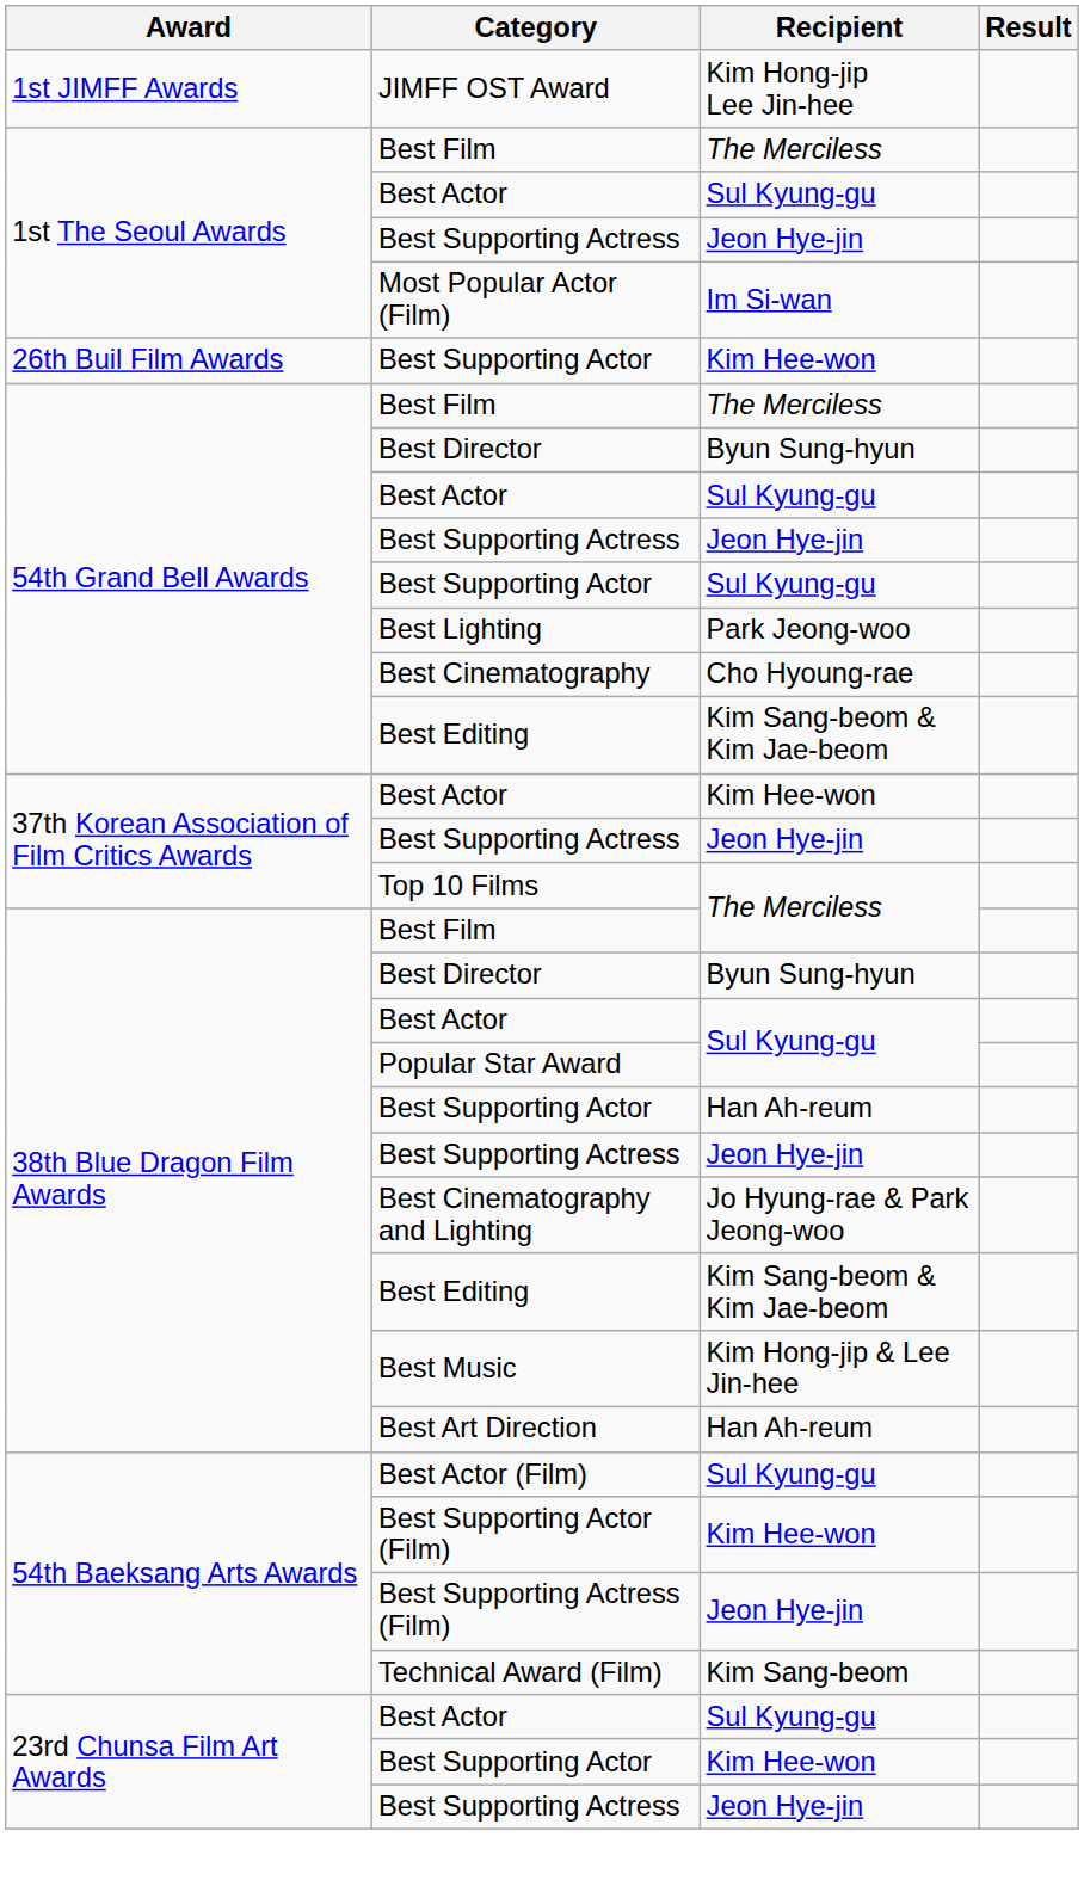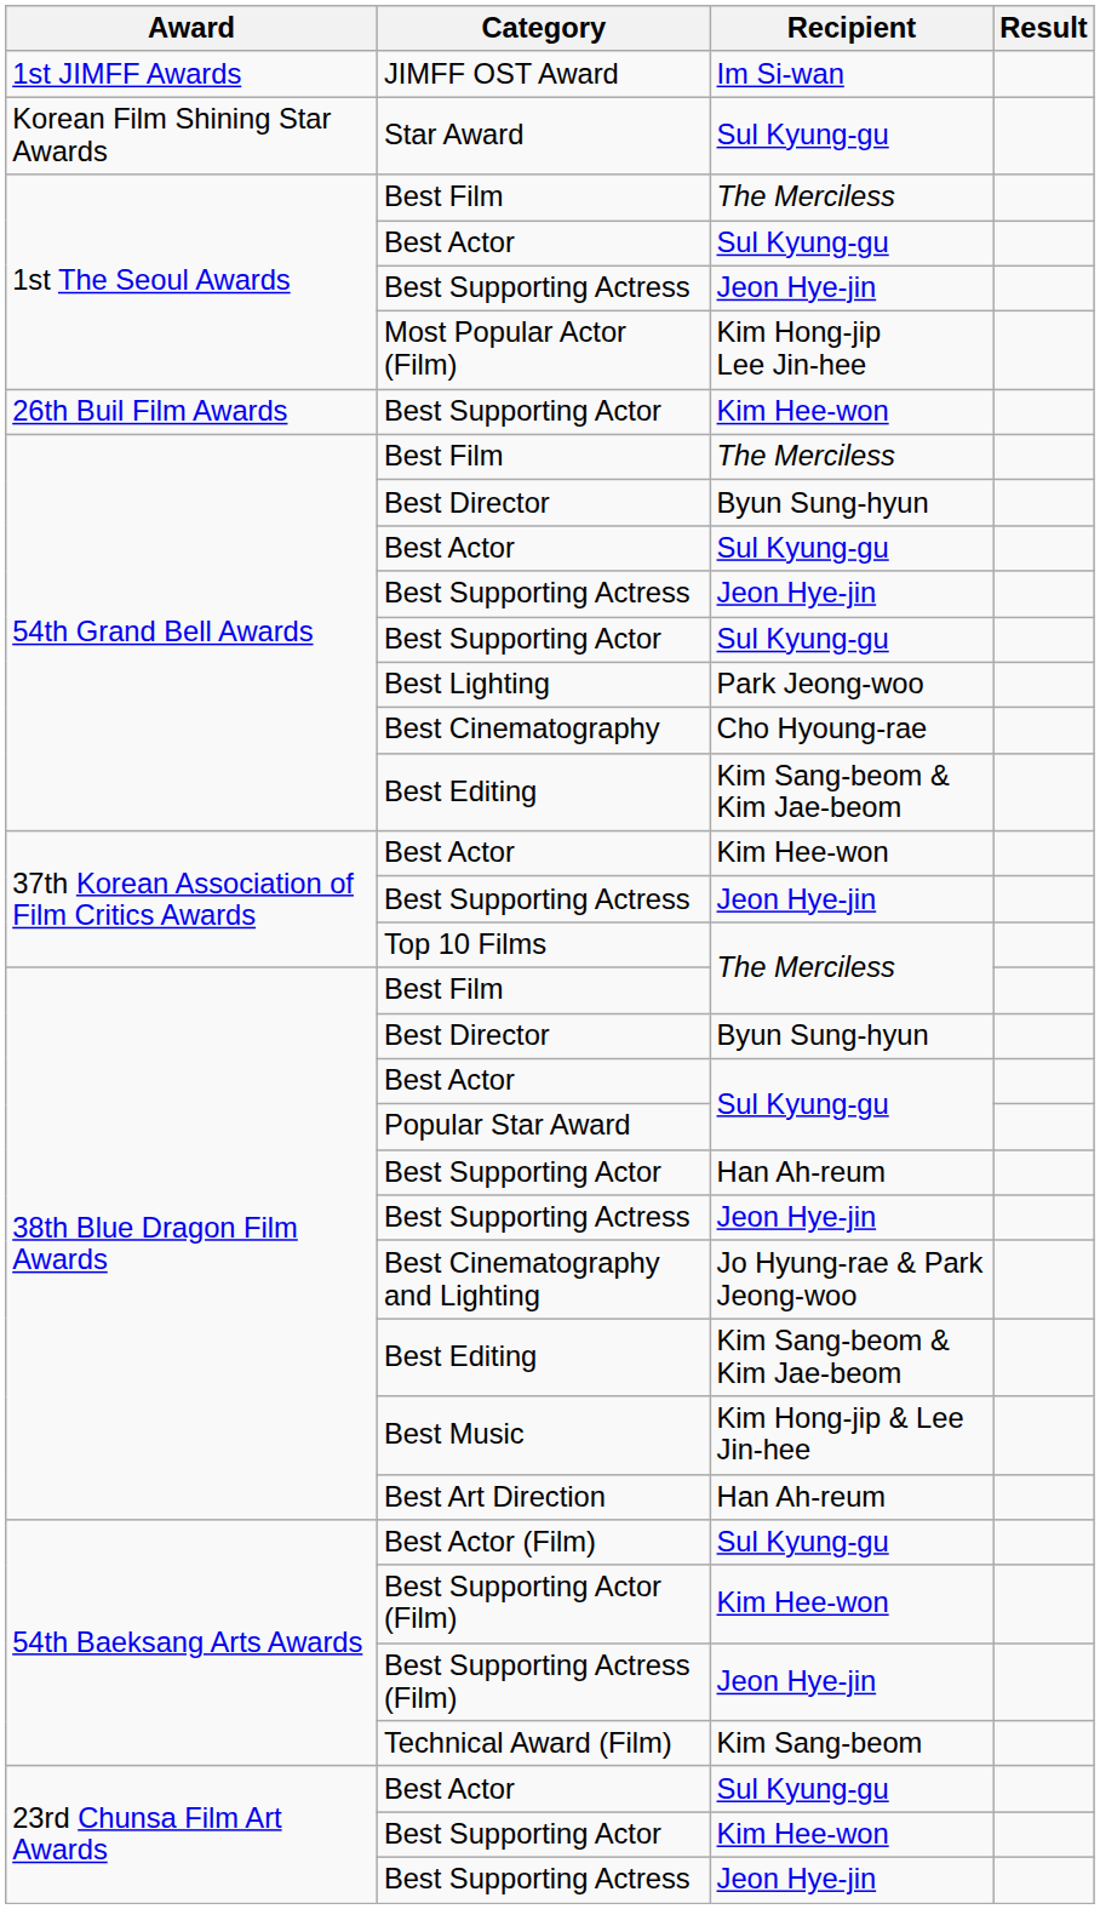 <table class="wikitable sortable">
 <tr>
 <th>Award</th>
 <th>Category</th>
 <th>Recipient</th>
 <th>Result</th>
 </tr>
 <tr>
 <td><a href='#'>1st JIMFF Awards</a></td>
 <td>JIMFF OST Award</td>
-<td>Kim Hong-jip<br>Lee Jin-hee</td>
+<td><a href='#'>Im Si-wan</a></td>
+<td></td>
+</tr>
+<tr>
+<td>Korean Film Shining Star Awards</td>
+<td>Star Award</td>
+<td><a href='#'>Sul Kyung-gu</a></td>
 <td></td>
 </tr>
 <tr>
 <td rowspan=4>1st <a href='#'>The Seoul Awards</a></td>
 <td>Best Film</td>
 <td><em>The Merciless</em></td>
 <td></td>
 </tr>
 <tr>
 <td>Best Actor</td>
 <td><a href='#'>Sul Kyung-gu</a></td>
 <td></td>
 </tr>
 <tr>
 <td>Best Supporting Actress</td>
 <td><a href='#'>Jeon Hye-jin</a></td>
 <td></td>
 </tr>
 <tr>
 <td>Most Popular Actor (Film)</td>
-<td><a href='#'>Im Si-wan</a></td>
+<td>Kim Hong-jip<br>Lee Jin-hee</td>
 <td></td>
 </tr>
 <tr>
 <td><a href='#'>26th Buil Film Awards</a></td>
 <td>Best Supporting Actor</td>
 <td><a href='#'>Kim Hee-won</a></td>
 <td></td>
 </tr>
 <tr>
 <td rowspan=8><a href='#'>54th Grand Bell Awards</a></td>
 <td>Best Film</td>
 <td><em>The Merciless</em></td>
 <td></td>
 </tr>
 <tr>
 <td>Best Director</td>
 <td>Byun Sung-hyun</td>
 <td></td>
 </tr>
 <tr>
 <td>Best Actor</td>
 <td><a href='#'>Sul Kyung-gu</a></td>
 <td></td>
 </tr>
 <tr>
 <td>Best Supporting Actress</td>
 <td><a href='#'>Jeon Hye-jin</a></td>
 <td></td>
 </tr>
 <tr>
 <td>Best Supporting Actor</td>
 <td><a href='#'>Sul Kyung-gu</a></td>
 <td></td>
 </tr>
 <tr>
 <td>Best Lighting</td>
 <td>Park Jeong-woo</td>
 <td></td>
 </tr>
 <tr>
 <td>Best Cinematography</td>
 <td>Cho Hyoung-rae</td>
 <td></td>
 </tr>
 <tr>
 <td>Best Editing</td>
 <td>Kim Sang-beom & Kim Jae-beom</td>
 <td></td>
 </tr>
 <tr>
 <td rowspan=3>37th <a href='#'>Korean Association of Film Critics Awards</a></td>
 <td>Best Actor</td>
 <td>Kim Hee-won</td>
 <td></td>
 </tr>
 <tr>
 <td>Best Supporting Actress</td>
 <td><a href='#'>Jeon Hye-jin</a></td>
 <td></td>
 </tr>
 <tr>
 <td>Top 10 Films</td>
 <td rowspan=2><em>The Merciless</em></td>
 <td></td>
 </tr>
 <tr>
 <td rowspan=10><a href='#'>38th Blue Dragon Film Awards</a></td>
 <td>Best Film</td>
 <td></td>
 </tr>
 <tr>
 <td>Best Director</td>
 <td>Byun Sung-hyun</td>
 <td></td>
 </tr>
 <tr>
 <td>Best Actor</td>
 <td rowspan=2><a href='#'>Sul Kyung-gu</a></td>
 <td></td>
 </tr>
 <tr>
 <td>Popular Star Award</td>
 <td></td>
 </tr>
 <tr>
 <td>Best Supporting Actor</td>
 <td>Han Ah-reum</td>
 <td></td>
 </tr>
 <tr>
 <td>Best Supporting Actress</td>
 <td><a href='#'>Jeon Hye-jin</a></td>
 <td></td>
 </tr>
 <tr>
 <td>Best Cinematography and Lighting</td>
 <td>Jo Hyung-rae & Park Jeong-woo</td>
 <td></td>
 </tr>
 <tr>
 <td>Best Editing</td>
 <td>Kim Sang-beom & Kim Jae-beom</td>
 <td></td>
 </tr>
 <tr>
 <td>Best Music</td>
 <td>Kim Hong-jip & Lee Jin-hee</td>
 <td></td>
 </tr>
 <tr>
 <td>Best Art Direction</td>
 <td>Han Ah-reum</td>
 <td></td>
 </tr>
 <tr>
 <td rowspan=4><a href='#'>54th Baeksang Arts Awards</a></td>
 <td>Best Actor (Film)</td>
 <td><a href='#'>Sul Kyung-gu</a></td>
 <td></td>
 </tr>
 <tr>
 <td>Best Supporting Actor (Film)</td>
 <td><a href='#'>Kim Hee-won</a></td>
 <td></td>
 </tr>
 <tr>
 <td>Best Supporting Actress (Film)</td>
 <td><a href='#'>Jeon Hye-jin</a></td>
 <td></td>
 </tr>
 <tr>
 <td>Technical Award (Film)</td>
 <td>Kim Sang-beom</td>
 <td></td>
 </tr>
 <tr>
 <td rowspan=3>23rd <a href='#'>Chunsa Film Art Awards</a></td>
 <td>Best Actor</td>
 <td><a href='#'>Sul Kyung-gu</a></td>
 <td></td>
 </tr>
 <tr>
 <td>Best Supporting Actor</td>
 <td><a href='#'>Kim Hee-won</a></td>
 <td></td>
 </tr>
 <tr>
 <td>Best Supporting Actress</td>
 <td><a href='#'>Jeon Hye-jin</a></td>
 <td></td>
 </tr>
 </table>
